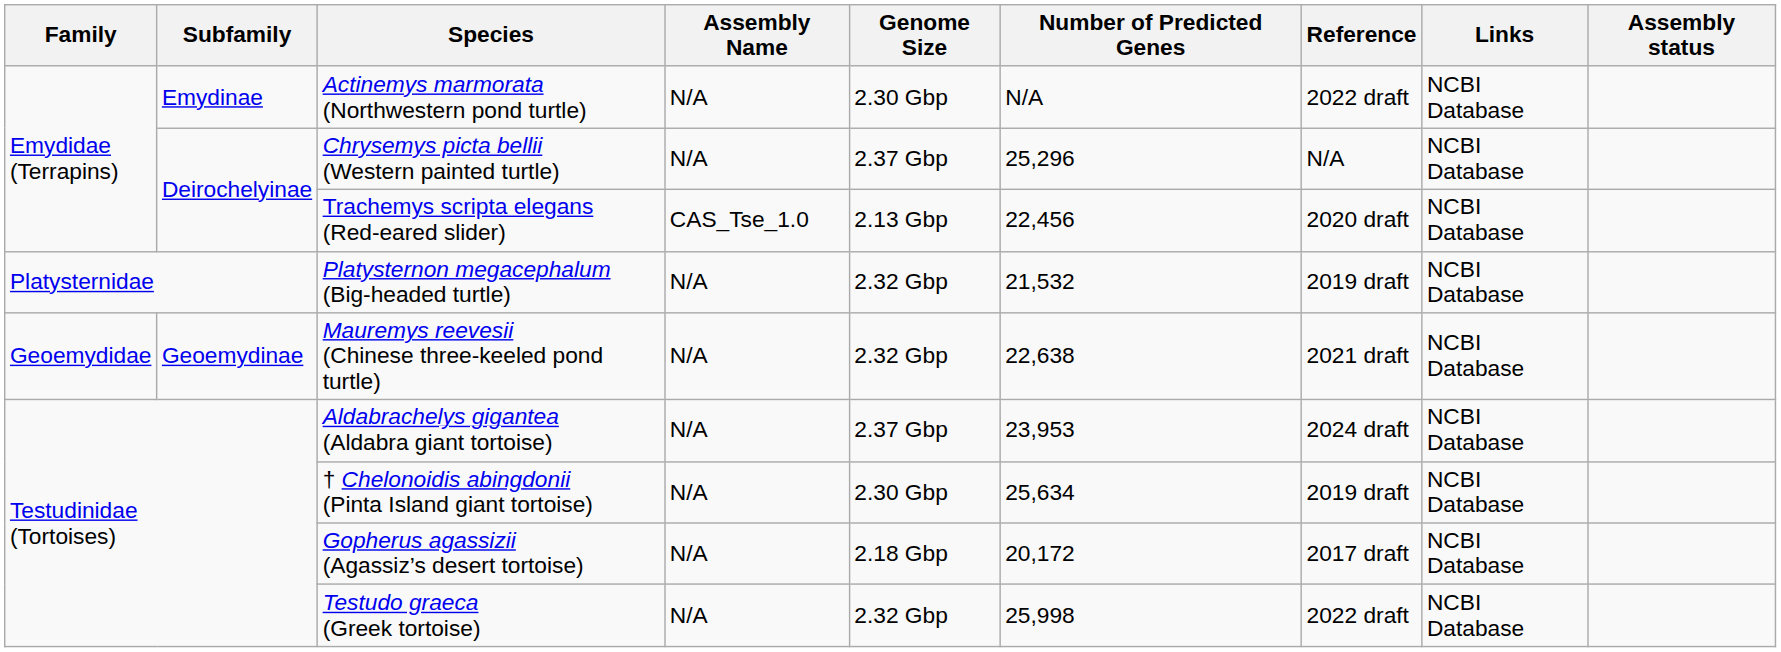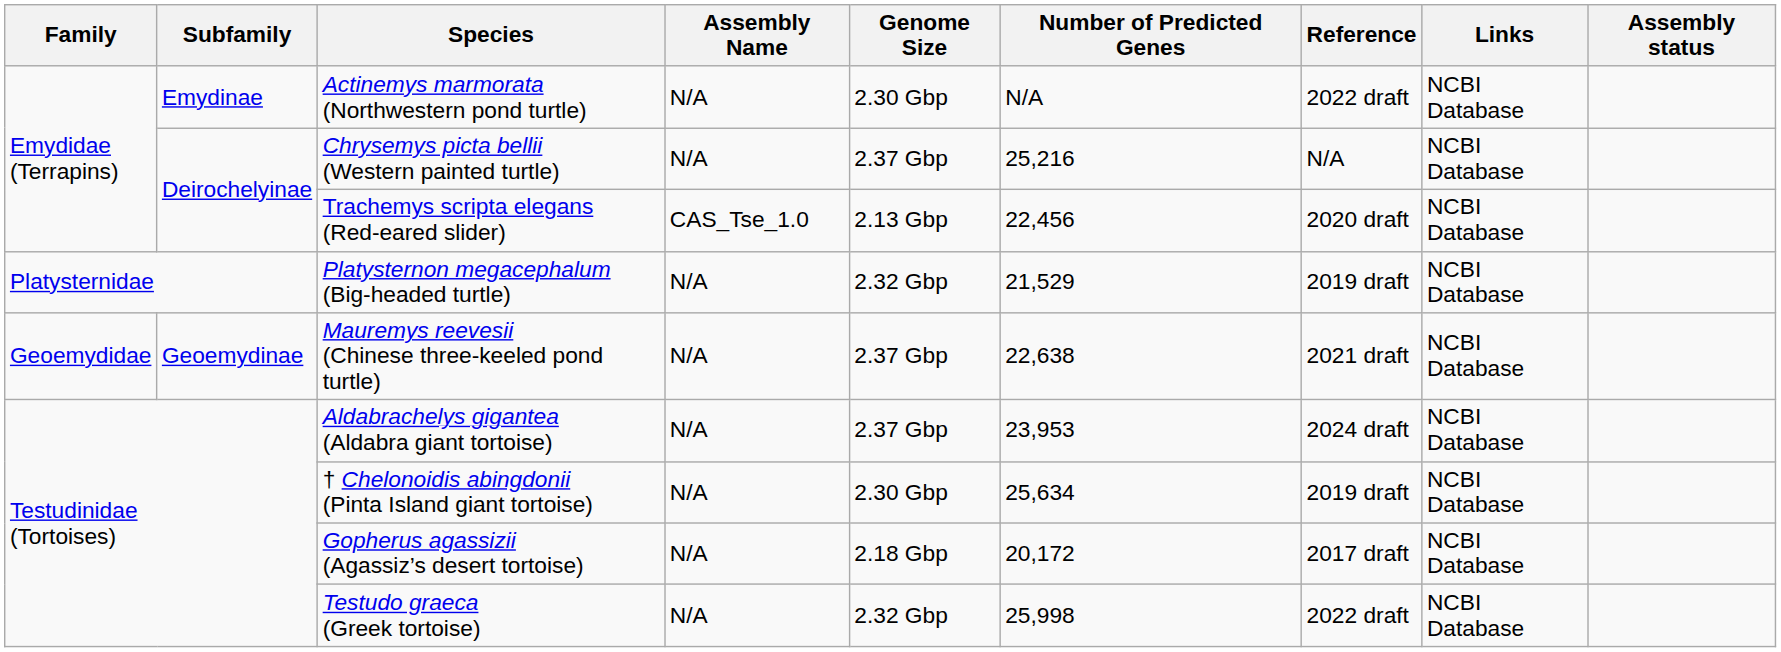 <table class="wikitable sortable">
 <tr>
 <th>Family</th>
 <th>Subfamily</th>
 <th>Species</th>
 <th>Assembly Name</th>
 <th>Genome Size</th>
 <th>Number of Predicted Genes</th>
 <th>Reference</th>
 <th>Links</th>
 <th>Assembly status</th>
 </tr>
 <tr>
 <td rowspan="3"><a href='#'>Emydidae</a><br>(Terrapins)</td>
 <td><a href='#'>Emydinae</a></td>
 <td><em><a href='#'>Actinemys marmorata</a></em><br>(Northwestern pond turtle)</td>
 <td>N/A</td>
 <td>2.30 Gbp</td>
 <td>N/A</td>
 <td>2022 draft</td>
 <td>NCBI Database</td>
 <td></td>
 </tr>
 <tr>
 <td rowspan="2"><a href='#'>Deirochelyinae</a></td>
 <td><em><a href='#'>Chrysemys picta bellii</a></em><br>(Western painted turtle)</td>
 <td>N/A</td>
 <td>2.37 Gbp</td>
-<td>25,296</td>
+<td>25,216</td>
 <td>N/A</td>
 <td>NCBI Database</td>
 <td></td>
 </tr>
 <tr>
 <td><a href='#'>Trachemys scripta elegans</a><br>(Red-eared slider)</td>
 <td>CAS_Tse_1.0</td>
 <td>2.13 Gbp</td>
 <td>22,456</td>
 <td>2020 draft</td>
 <td>NCBI Database</td>
 <td></td>
 </tr>
 <tr>
 <td colspan="2"><a href='#'>Platysternidae</a></td>
 <td><em><a href='#'>Platysternon megacephalum</a></em><br>(Big-headed turtle)</td>
 <td>N/A</td>
 <td>2.32 Gbp</td>
-<td>21,532</td>
+<td>21,529</td>
 <td>2019 draft</td>
 <td>NCBI Database</td>
 <td></td>
 </tr>
 <tr>
 <td><a href='#'>Geoemydidae</a></td>
 <td><a href='#'>Geoemydinae</a></td>
 <td><em><a href='#'>Mauremys reevesii</a></em><br>(Chinese three-keeled pond turtle)</td>
 <td>N/A</td>
-<td>2.32 Gbp</td>
+<td>2.37 Gbp</td>
 <td>22,638</td>
 <td>2021 draft</td>
 <td>NCBI Database</td>
 <td></td>
 </tr>
 <tr>
 <td colspan="2" rowspan="4"><a href='#'>Testudinidae</a><br>(Tortoises)</td>
 <td><em><a href='#'>Aldabrachelys gigantea</a></em><br>(Aldabra giant tortoise)</td>
 <td>N/A</td>
 <td>2.37 Gbp</td>
 <td>23,953</td>
 <td>2024 draft</td>
 <td>NCBI Database</td>
 <td></td>
 </tr>
 <tr>
 <td>† <em><a href='#'>Chelonoidis abingdonii</a></em><br>(Pinta Island giant tortoise)</td>
 <td>N/A</td>
 <td>2.30 Gbp</td>
 <td>25,634</td>
 <td>2019 draft</td>
 <td>NCBI Database</td>
 <td></td>
 </tr>
 <tr>
 <td><a href='#'><em>Gopherus agassizii</em></a><br>(Agassiz’s desert tortoise)</td>
 <td>N/A</td>
 <td>2.18 Gbp</td>
 <td>20,172</td>
 <td>2017 draft</td>
 <td>NCBI Database</td>
 <td></td>
 </tr>
 <tr>
 <td><a href='#'><em>Testudo graeca</em></a><br>(Greek tortoise)</td>
 <td>N/A</td>
 <td>2.32 Gbp</td>
 <td>25,998</td>
 <td>2022 draft</td>
 <td>NCBI Database</td>
 <td></td>
 </tr>
 </table>
